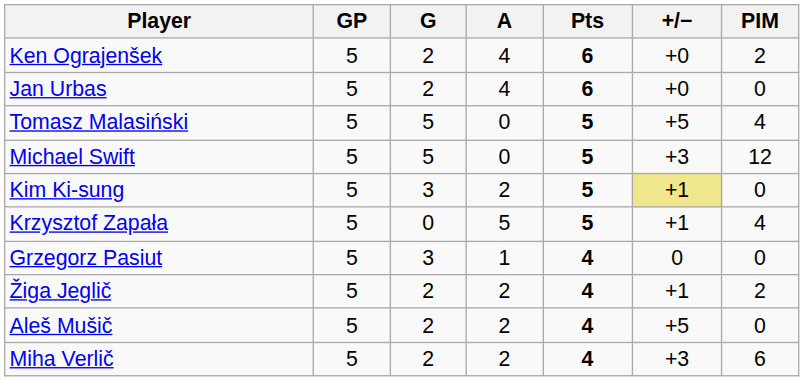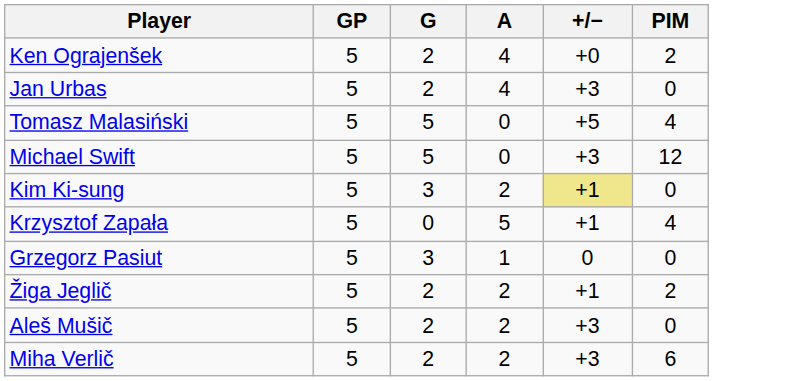 <table class="wikitable sortable" style="text-align:center;">
 <tr>
 <th style="width:225px;">Player</th>
 <th style="width:50px;">GP</th>
 <th style="width:50px;">G</th>
 <th style="width:50px;">A</th>
-<th style="width:60px;">Pts</th>
 <th style="width:60px;">+/−</th>
 <th style="width:50px;">PIM</th>
 </tr>
 <tr>
 <td style="text-align:left;"> <a href='#'>Ken Ograjenšek</a></td>
 <td>5</td>
 <td>2</td>
 <td>4</td>
-<td><strong>6</strong></td>
 <td>+0</td>
 <td>2</td>
 </tr>
 <tr>
 <td style="text-align:left;"> <a href='#'>Jan Urbas</a></td>
 <td>5</td>
 <td>2</td>
 <td>4</td>
-<td><strong>6</strong></td>
-<td>+0</td>
+<td>+3</td>
 <td>0</td>
 </tr>
 <tr>
 <td style="text-align:left;"> <a href='#'>Tomasz Malasiński</a></td>
 <td>5</td>
 <td>5</td>
 <td>0</td>
-<td><strong>5</strong></td>
 <td>+5</td>
 <td>4</td>
 </tr>
 <tr>
 <td style="text-align:left;"> <a href='#'>Michael Swift</a></td>
 <td>5</td>
 <td>5</td>
 <td>0</td>
-<td><strong>5</strong></td>
 <td>+3</td>
 <td>12</td>
 </tr>
 <tr>
 <td style="text-align:left;"> <a href='#'>Kim Ki-sung</a></td>
 <td>5</td>
 <td>3</td>
 <td>2</td>
-<td><strong>5</strong></td>
 <td style="background: khaki;">+1</td>
 <td>0</td>
 </tr>
 <tr>
 <td style="text-align:left;"> <a href='#'>Krzysztof Zapała</a></td>
 <td>5</td>
 <td>0</td>
 <td>5</td>
-<td><strong>5</strong></td>
 <td>+1</td>
 <td>4</td>
 </tr>
 <tr>
 <td style="text-align:left;"> <a href='#'>Grzegorz Pasiut</a></td>
 <td>5</td>
 <td>3</td>
 <td>1</td>
-<td><strong>4</strong></td>
 <td>0</td>
 <td>0</td>
 </tr>
 <tr>
 <td style="text-align:left;"> <a href='#'>Žiga Jeglič</a></td>
 <td>5</td>
 <td>2</td>
 <td>2</td>
-<td><strong>4</strong></td>
 <td>+1</td>
 <td>2</td>
 </tr>
 <tr>
 <td style="text-align:left;"> <a href='#'>Aleš Mušič</a></td>
 <td>5</td>
 <td>2</td>
 <td>2</td>
-<td><strong>4</strong></td>
-<td>+5</td>
+<td>+3</td>
 <td>0</td>
 </tr>
 <tr>
 <td style="text-align:left;"> <a href='#'>Miha Verlič</a></td>
 <td>5</td>
 <td>2</td>
 <td>2</td>
-<td><strong>4</strong></td>
 <td>+3</td>
 <td>6</td>
 </tr>
 </table>
